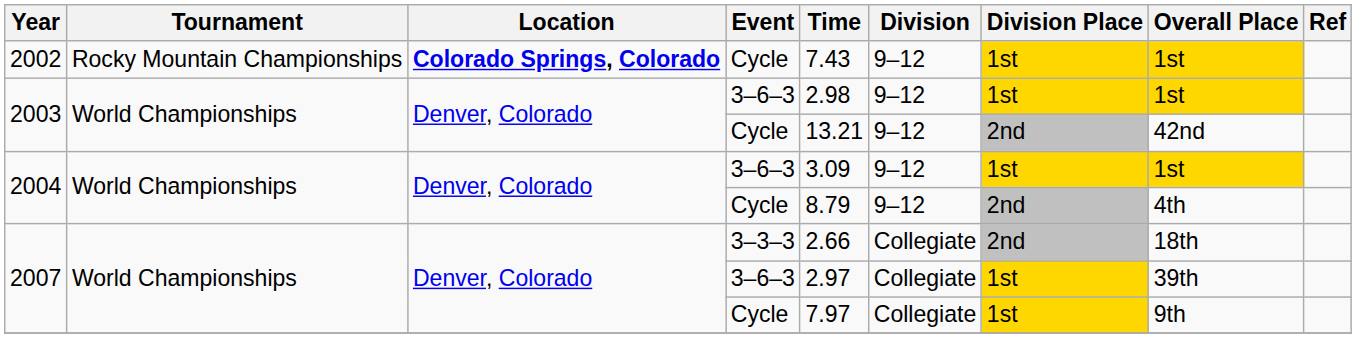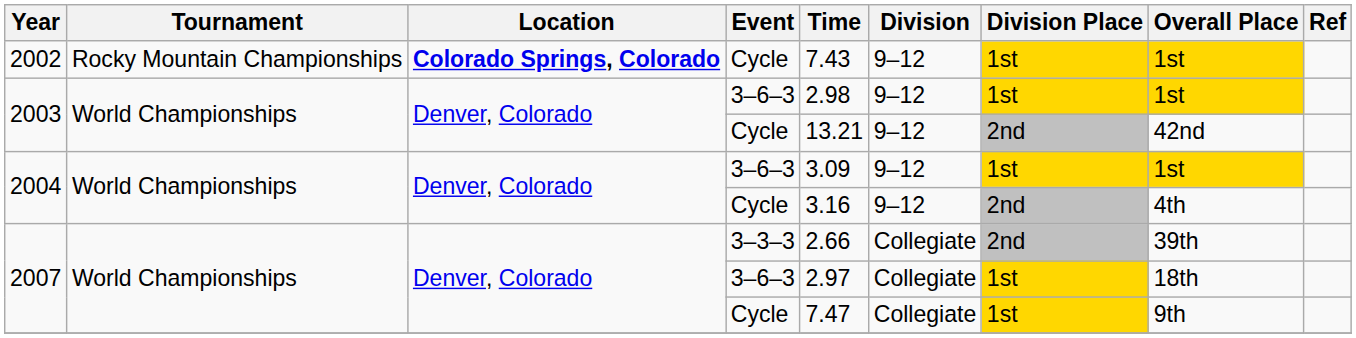 <table class=wikitable>
 <tr>
 <th>Year</th>
 <th>Tournament</th>
 <th>Location</th>
 <th>Event</th>
 <th>Time</th>
 <th>Division</th>
 <th>Division Place</th>
 <th>Overall Place</th>
 <th>Ref</th>
 </tr>
 <tr>
 <td>2002</td>
 <td>Rocky Mountain Championships</td>
 <td><strong><a href='#'>Colorado Springs</a>, <a href='#'>Colorado</a></strong></td>
 <td>Cycle</td>
 <td>7.43</td>
 <td>9–12</td>
 <td style="background: gold;">1st</td>
 <td style="background: gold;">1st</td>
 <td></td>
 </tr>
 <tr>
 <td rowspan=2>2003</td>
 <td rowspan=2>World Championships</td>
 <td rowspan=2><a href='#'>Denver</a>, <a href='#'>Colorado</a></td>
 <td>3–6–3</td>
 <td>2.98</td>
 <td>9–12</td>
 <td style="background: gold;">1st</td>
 <td style="background: gold;">1st</td>
 <td></td>
 </tr>
 <tr>
 <td>Cycle</td>
 <td>13.21</td>
 <td>9–12</td>
 <td style="background: silver;">2nd</td>
 <td>42nd</td>
 <td></td>
 </tr>
 <tr>
 <td rowspan=2>2004</td>
 <td rowspan=2>World Championships</td>
 <td rowspan=2><a href='#'>Denver</a>, <a href='#'>Colorado</a></td>
 <td>3–6–3</td>
 <td>3.09</td>
 <td>9–12</td>
 <td style="background: gold;">1st</td>
 <td style="background: gold;">1st</td>
 <td></td>
 </tr>
 <tr>
 <td>Cycle</td>
-<td>8.79</td>
+<td>3.16</td>
 <td>9–12</td>
 <td style="background: silver;">2nd</td>
 <td>4th</td>
 <td></td>
 </tr>
 <tr>
 <td rowspan=3>2007</td>
 <td rowspan=3>World Championships</td>
 <td rowspan=3><a href='#'>Denver</a>, <a href='#'>Colorado</a></td>
 <td>3–3–3</td>
 <td>2.66</td>
 <td>Collegiate</td>
 <td style="background: silver;">2nd</td>
-<td>18th</td>
+<td>39th</td>
 <td></td>
 </tr>
 <tr>
 <td>3–6–3</td>
 <td>2.97</td>
 <td>Collegiate</td>
 <td style="background: gold;">1st</td>
-<td>39th</td>
+<td>18th</td>
 <td></td>
 </tr>
 <tr>
 <td>Cycle</td>
-<td>7.97</td>
+<td>7.47</td>
 <td>Collegiate</td>
 <td style="background: gold;">1st</td>
 <td>9th</td>
 <td></td>
 </tr>
 <tr>
 </tr>
 </table>
